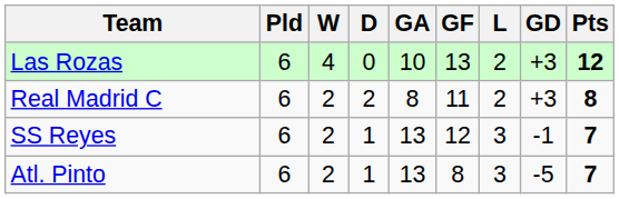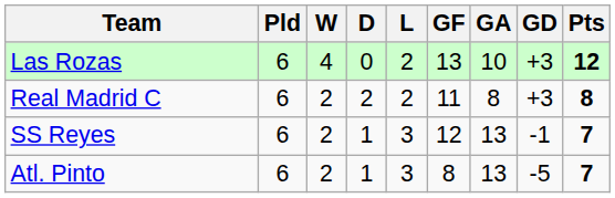 <table class="wikitable" style="text-align: center;">
 <tr>
 <th width=165>Team</th>
 <th width=20>Pld</th>
 <th width=20>W</th>
 <th width=20>D</th>
+<th width=20>L</th>
+<th width=20>GF</th>
 <th width=20>GA</th>
-<th width=20>GF</th>
-<th width=20>L</th>
 <th width=20>GD</th>
 <th width=20>Pts</th>
 </tr>
 <tr bgcolor=#ccffcc>
 <td align=left><a href='#'>Las Rozas</a></td>
 <td>6</td>
 <td>4</td>
 <td>0</td>
+<td>2</td>
+<td>13</td>
 <td>10</td>
-<td>13</td>
-<td>2</td>
 <td>+3</td>
 <td><strong>12</strong></td>
 </tr>
 <tr>
 <td align=left><a href='#'>Real Madrid C</a></td>
 <td>6</td>
 <td>2</td>
 <td>2</td>
+<td>2</td>
+<td>11</td>
 <td>8</td>
-<td>11</td>
-<td>2</td>
 <td>+3</td>
 <td><strong>8</strong></td>
 </tr>
 <tr>
 <td align=left><a href='#'>SS Reyes</a></td>
 <td>6</td>
 <td>2</td>
 <td>1</td>
+<td>3</td>
+<td>12</td>
 <td>13</td>
-<td>12</td>
-<td>3</td>
 <td>-1</td>
 <td><strong>7</strong></td>
 </tr>
 <tr>
 <td align=left><a href='#'>Atl. Pinto</a></td>
 <td>6</td>
 <td>2</td>
 <td>1</td>
+<td>3</td>
+<td>8</td>
 <td>13</td>
-<td>8</td>
-<td>3</td>
 <td>-5</td>
 <td><strong>7</strong></td>
 </tr>
 </table>
